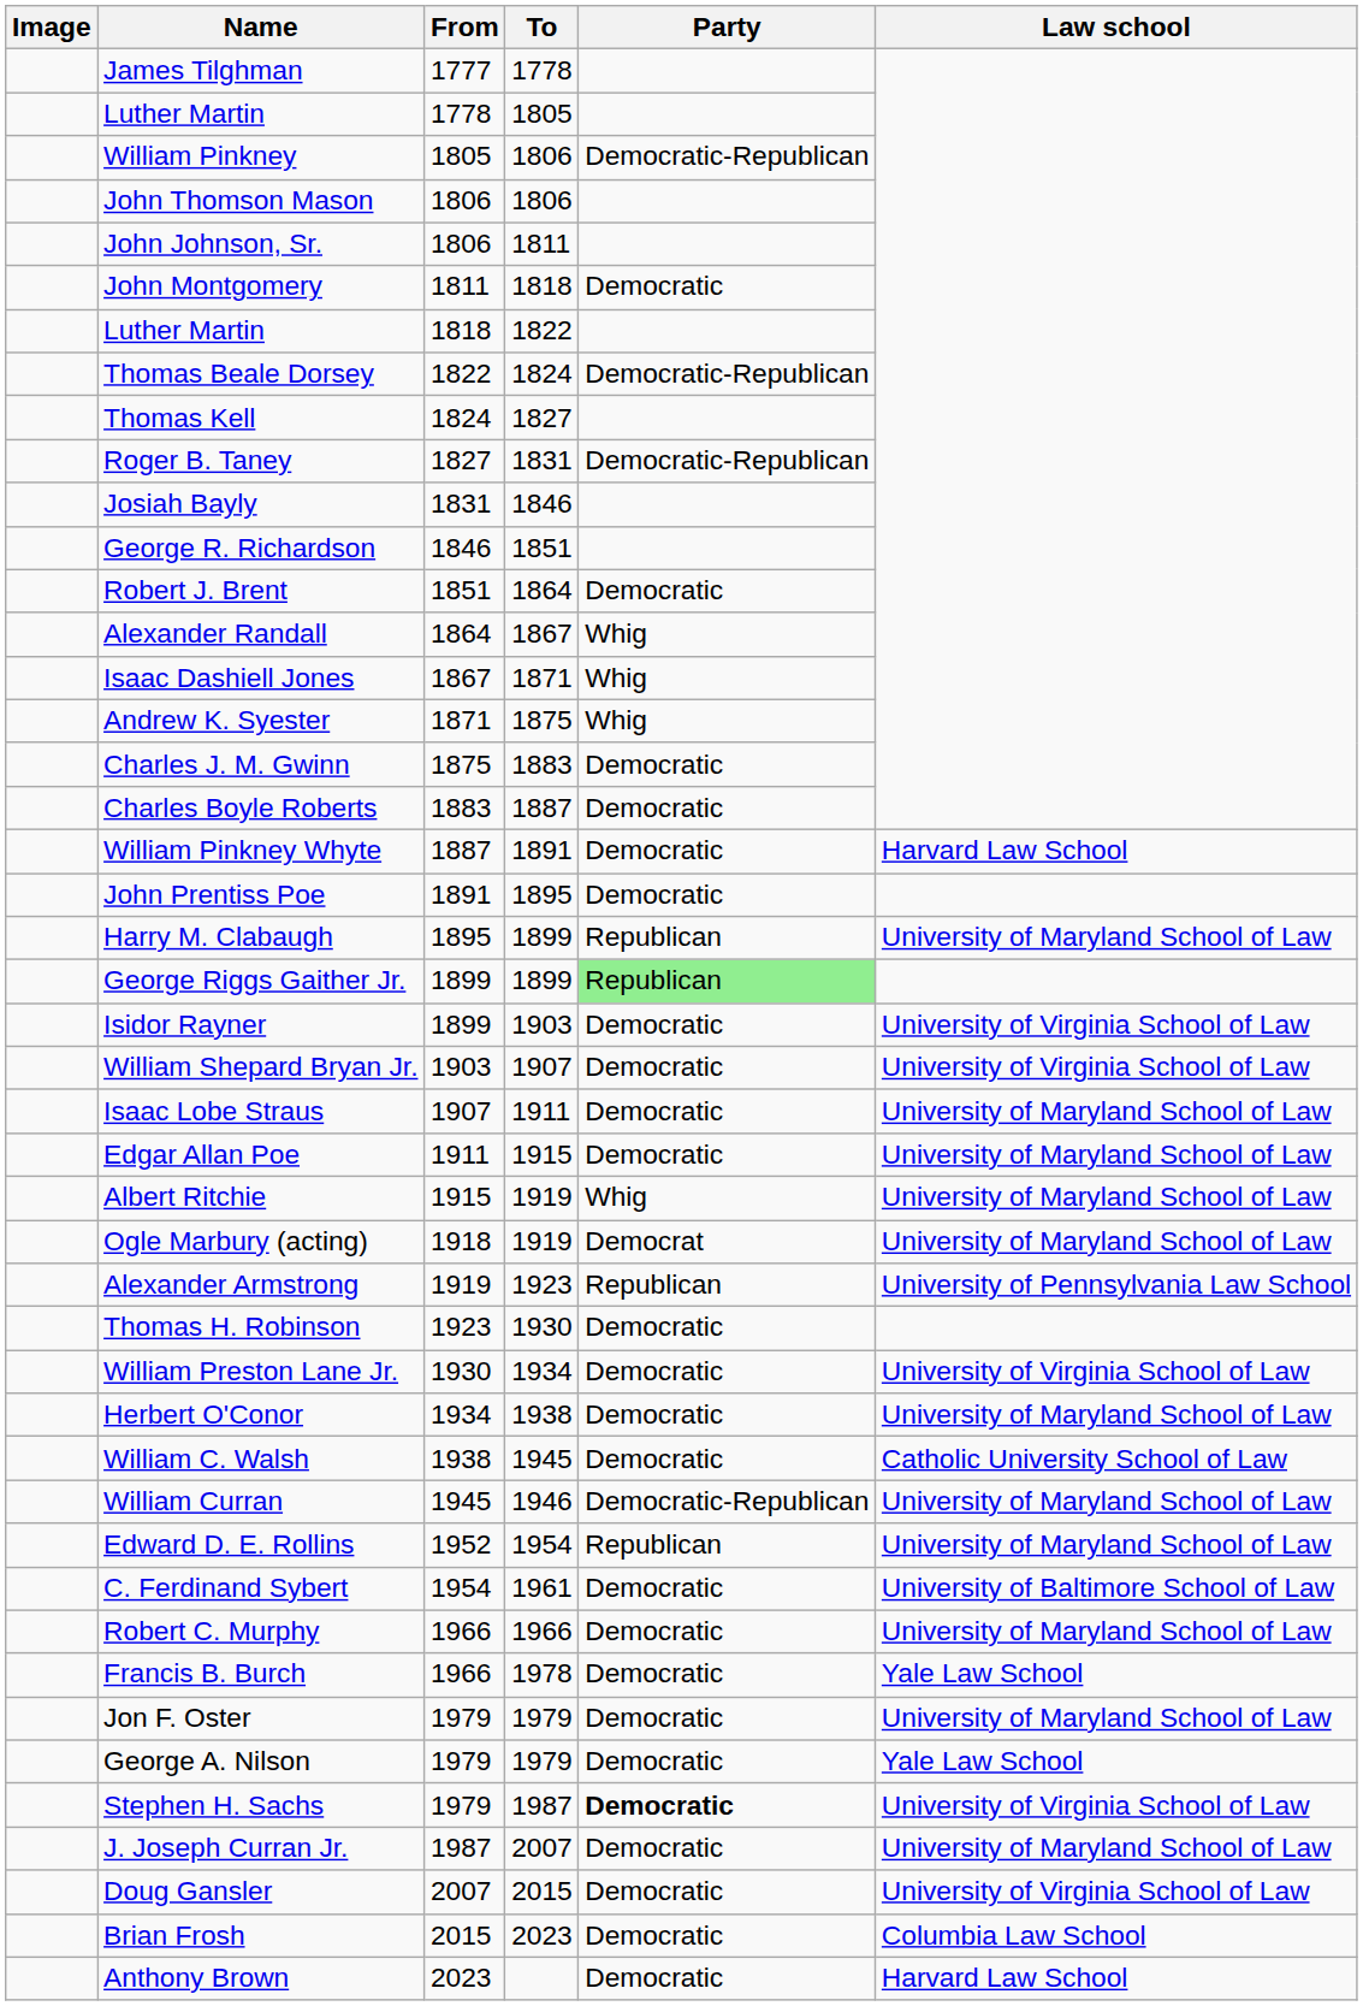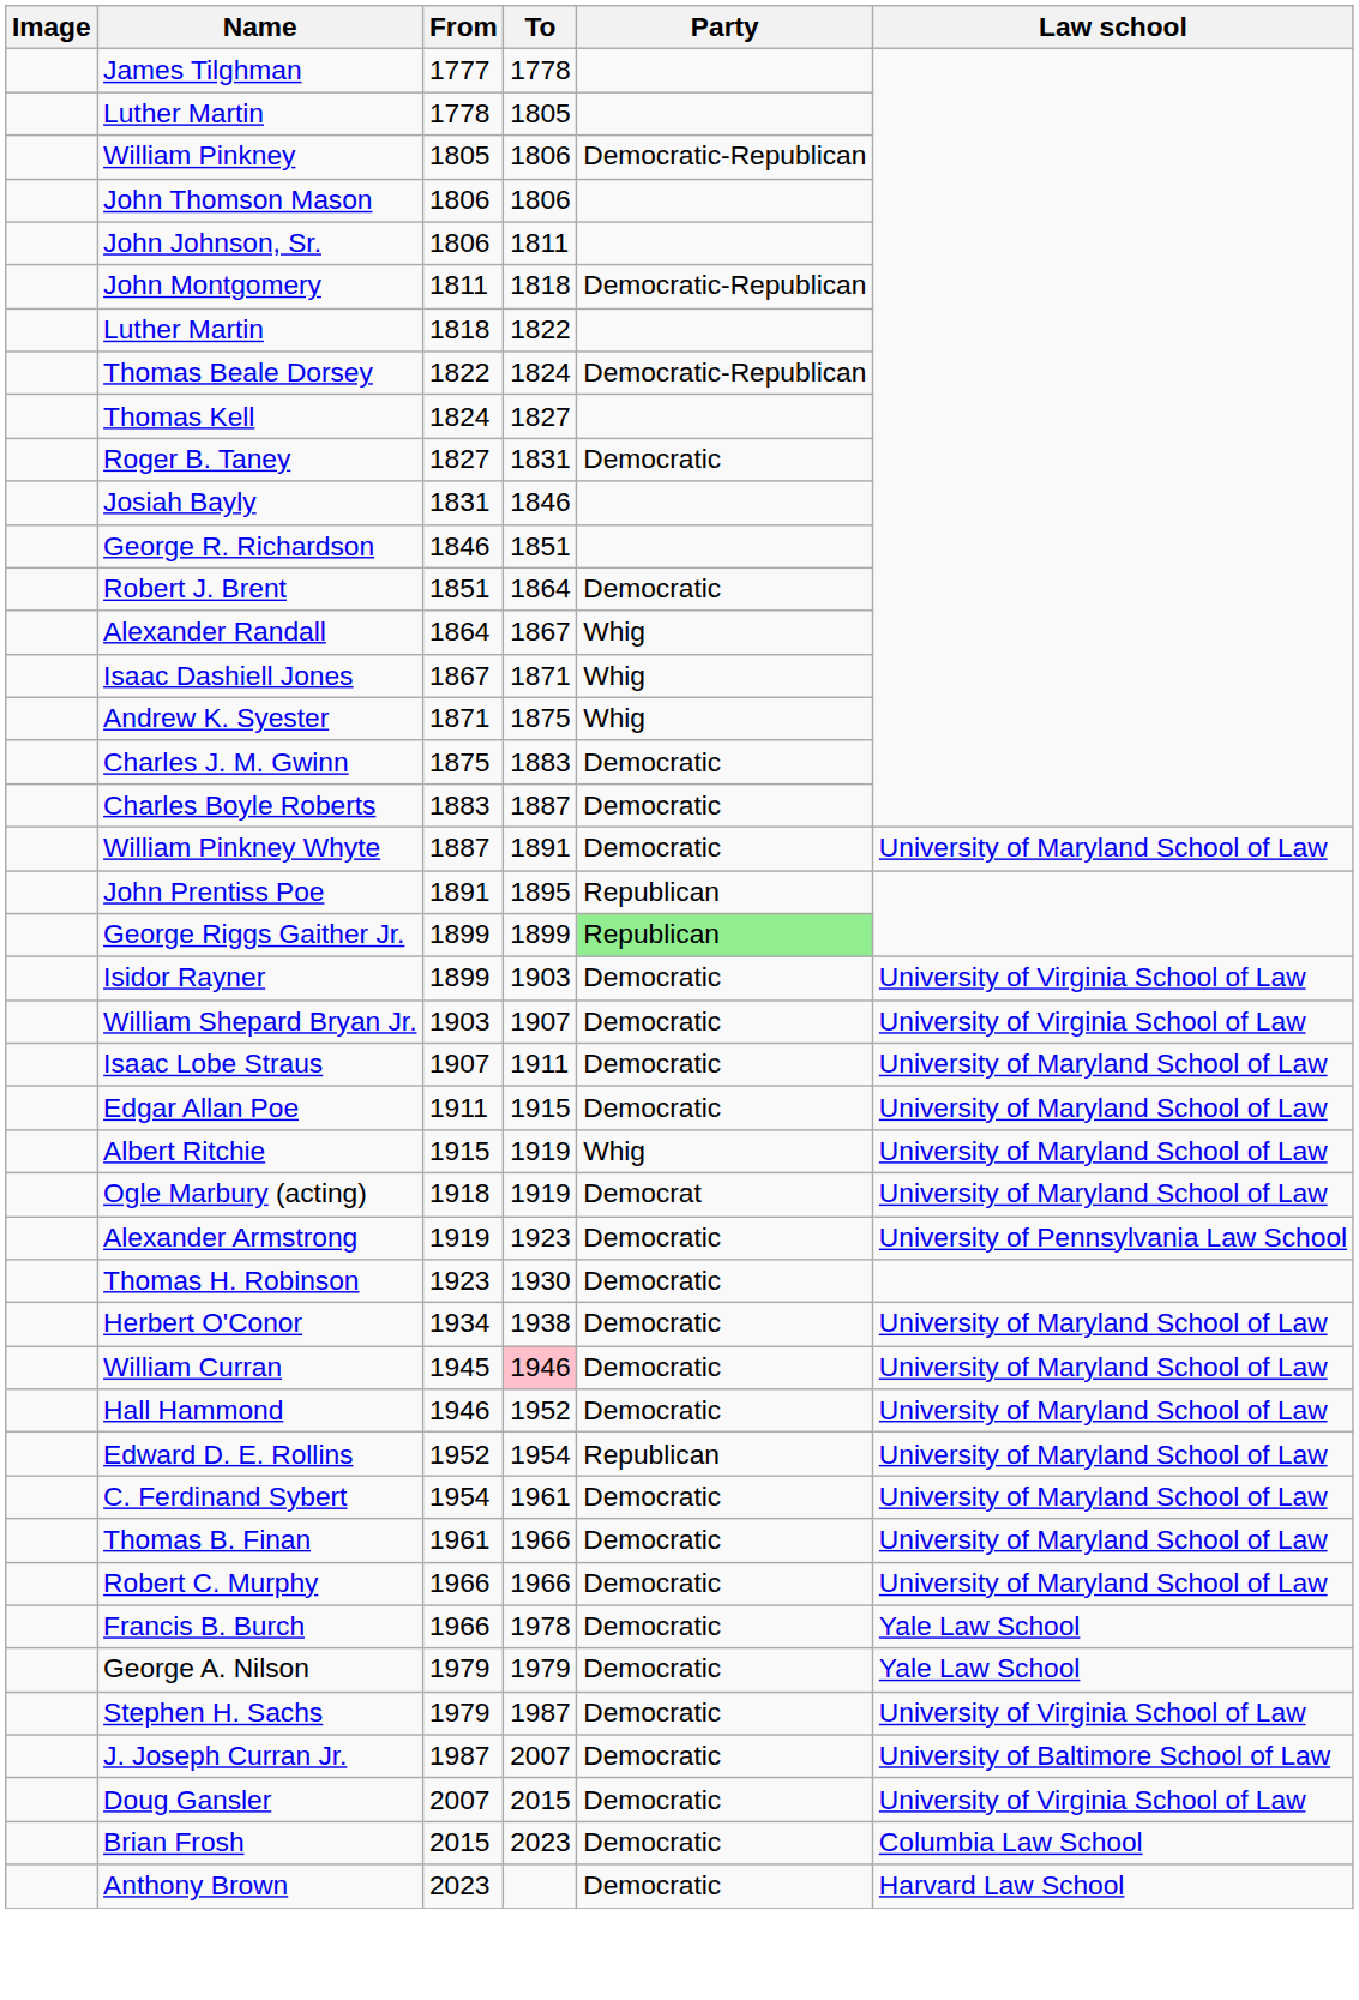 <table class=wikitable>
 <tr>
 <th>Image</th>
 <th>Name</th>
 <th>From</th>
 <th>To</th>
 <th>Party</th>
 <th>Law school</th>
 </tr>
 <tr>
 <td></td>
 <td><a href='#'>James Tilghman</a></td>
 <td>1777</td>
 <td>1778</td>
 <td></td>
 </tr>
 <tr>
 <td></td>
 <td><a href='#'>Luther Martin</a></td>
 <td>1778</td>
 <td>1805</td>
 <td></td>
 </tr>
 <tr>
 <td></td>
 <td><a href='#'>William Pinkney</a></td>
 <td>1805</td>
 <td>1806</td>
 <td>Democratic-Republican</td>
 </tr>
 <tr>
 <td></td>
 <td><a href='#'>John Thomson Mason</a></td>
 <td>1806</td>
 <td>1806</td>
 <td></td>
 </tr>
 <tr>
 <td></td>
 <td><a href='#'>John Johnson, Sr.</a></td>
 <td>1806</td>
 <td>1811</td>
 <td></td>
 </tr>
 <tr>
 <td></td>
 <td><a href='#'>John Montgomery</a></td>
 <td>1811</td>
 <td>1818</td>
-<td>Democratic</td>
+<td>Democratic-Republican</td>
 </tr>
 <tr>
 <td></td>
 <td><a href='#'>Luther Martin</a></td>
 <td>1818</td>
 <td>1822</td>
 <td></td>
 </tr>
 <tr>
 <td></td>
 <td><a href='#'>Thomas Beale Dorsey</a></td>
 <td>1822</td>
 <td>1824</td>
 <td>Democratic-Republican</td>
 </tr>
 <tr>
 <td></td>
 <td><a href='#'>Thomas Kell</a></td>
 <td>1824</td>
 <td>1827</td>
 <td></td>
 </tr>
 <tr>
 <td></td>
 <td><a href='#'>Roger B. Taney</a></td>
 <td>1827</td>
 <td>1831</td>
-<td>Democratic-Republican</td>
+<td>Democratic</td>
 </tr>
 <tr>
 <td></td>
 <td><a href='#'>Josiah Bayly</a></td>
 <td>1831</td>
 <td>1846</td>
 <td></td>
 </tr>
 <tr>
 <td></td>
 <td><a href='#'>George R. Richardson</a></td>
 <td>1846</td>
 <td>1851</td>
 <td></td>
 </tr>
 <tr>
 <td></td>
 <td><a href='#'>Robert J. Brent</a></td>
 <td>1851</td>
 <td>1864</td>
 <td>Democratic</td>
 </tr>
 <tr>
 <td></td>
 <td><a href='#'>Alexander Randall</a></td>
 <td>1864</td>
 <td>1867</td>
 <td>Whig</td>
 </tr>
 <tr>
 <td></td>
 <td><a href='#'>Isaac Dashiell Jones</a></td>
 <td>1867</td>
 <td>1871</td>
 <td>Whig</td>
 </tr>
 <tr>
 <td></td>
 <td><a href='#'>Andrew K. Syester</a></td>
 <td>1871</td>
 <td>1875</td>
 <td>Whig</td>
 </tr>
 <tr>
 <td></td>
 <td><a href='#'>Charles J. M. Gwinn</a></td>
 <td>1875</td>
 <td>1883</td>
 <td>Democratic</td>
 </tr>
 <tr>
 <td></td>
 <td><a href='#'>Charles Boyle Roberts</a></td>
 <td>1883</td>
 <td>1887</td>
 <td>Democratic</td>
 </tr>
 <tr>
 <td></td>
 <td><a href='#'>William Pinkney Whyte</a></td>
 <td>1887</td>
 <td>1891</td>
 <td>Democratic</td>
-<td><a href='#'>Harvard Law School</a></td>
+<td><a href='#'>University of Maryland School of Law</a></td>
 </tr>
 <tr>
 <td></td>
 <td><a href='#'>John Prentiss Poe</a></td>
 <td>1891</td>
 <td>1895</td>
-<td>Democratic</td>
-</tr>
-<tr>
-<td></td>
-<td><a href='#'>Harry M. Clabaugh</a></td>
-<td>1895</td>
-<td>1899</td>
 <td>Republican</td>
-<td><a href='#'>University of Maryland School of Law</a></td>
 </tr>
 <tr>
 <td></td>
 <td><a href='#'>George Riggs Gaither Jr.</a></td>
 <td>1899</td>
 <td>1899</td>
 <td style="background: lightgreen;">Republican</td>
 </tr>
 <tr>
 <td></td>
 <td><a href='#'>Isidor Rayner</a></td>
 <td>1899</td>
 <td>1903</td>
 <td>Democratic</td>
 <td><a href='#'>University of Virginia School of Law</a></td>
 </tr>
 <tr>
 <td></td>
 <td><a href='#'>William Shepard Bryan Jr.</a></td>
 <td>1903</td>
 <td>1907</td>
 <td>Democratic</td>
 <td><a href='#'>University of Virginia School of Law</a></td>
 </tr>
 <tr>
 <td></td>
 <td><a href='#'>Isaac Lobe Straus</a></td>
 <td>1907</td>
 <td>1911</td>
 <td>Democratic</td>
 <td><a href='#'>University of Maryland School of Law</a></td>
 </tr>
 <tr>
 <td></td>
 <td><a href='#'>Edgar Allan Poe</a></td>
 <td>1911</td>
 <td>1915</td>
 <td>Democratic</td>
 <td><a href='#'>University of Maryland School of Law</a></td>
 </tr>
 <tr>
 <td></td>
 <td><a href='#'>Albert Ritchie</a></td>
 <td>1915</td>
 <td>1919</td>
 <td>Whig</td>
 <td><a href='#'>University of Maryland School of Law</a></td>
 </tr>
 <tr>
 <td></td>
 <td><a href='#'>Ogle Marbury</a> (acting)</td>
 <td>1918</td>
 <td>1919</td>
 <td>Democrat</td>
 <td><a href='#'>University of Maryland School of Law</a></td>
 </tr>
 <tr>
 <td></td>
 <td><a href='#'>Alexander Armstrong</a></td>
 <td>1919</td>
 <td>1923</td>
-<td>Republican</td>
+<td>Democratic</td>
 <td><a href='#'>University of Pennsylvania Law School</a></td>
 </tr>
 <tr>
 <td></td>
 <td><a href='#'>Thomas H. Robinson</a></td>
 <td>1923</td>
 <td>1930</td>
 <td>Democratic</td>
 <td></td>
 </tr>
 <tr>
 <td></td>
-<td><a href='#'>William Preston Lane Jr.</a></td>
-<td>1930</td>
-<td>1934</td>
-<td>Democratic</td>
-<td><a href='#'>University of Virginia School of Law</a></td>
-</tr>
-<tr>
-<td></td>
 <td><a href='#'>Herbert O'Conor</a></td>
 <td>1934</td>
 <td>1938</td>
 <td>Democratic</td>
 <td><a href='#'>University of Maryland School of Law</a></td>
 </tr>
 <tr>
 <td></td>
-<td><a href='#'>William C. Walsh</a></td>
-<td>1938</td>
+<td><a href='#'>William Curran</a></td>
 <td>1945</td>
+<td style="background: pink;">1946</td>
 <td>Democratic</td>
-<td><a href='#'>Catholic University School of Law</a></td>
+<td><a href='#'>University of Maryland School of Law</a></td>
 </tr>
 <tr>
 <td></td>
-<td><a href='#'>William Curran</a></td>
-<td>1945</td>
+<td><a href='#'>Hall Hammond</a></td>
 <td>1946</td>
-<td>Democratic-Republican</td>
+<td>1952</td>
+<td>Democratic</td>
 <td><a href='#'>University of Maryland School of Law</a></td>
 </tr>
 <tr>
 <td></td>
 <td><a href='#'>Edward D. E. Rollins</a></td>
 <td>1952</td>
 <td>1954</td>
 <td>Republican</td>
 <td><a href='#'>University of Maryland School of Law</a></td>
 </tr>
 <tr>
 <td></td>
 <td><a href='#'>C. Ferdinand Sybert</a></td>
 <td>1954</td>
 <td>1961</td>
 <td>Democratic</td>
-<td><a href='#'>University of Baltimore School of Law</a></td>
+<td><a href='#'>University of Maryland School of Law</a></td>
+</tr>
+<tr>
+<td></td>
+<td><a href='#'>Thomas B. Finan</a></td>
+<td>1961</td>
+<td>1966</td>
+<td>Democratic</td>
+<td><a href='#'>University of Maryland School of Law</a></td>
 </tr>
 <tr>
 <td></td>
 <td><a href='#'>Robert C. Murphy</a></td>
 <td>1966</td>
 <td>1966</td>
 <td>Democratic</td>
 <td><a href='#'>University of Maryland School of Law</a></td>
 </tr>
 <tr>
 <td></td>
 <td><a href='#'>Francis B. Burch</a></td>
 <td>1966</td>
 <td>1978</td>
 <td>Democratic</td>
 <td><a href='#'>Yale Law School</a></td>
 </tr>
 <tr>
 <td></td>
-<td>Jon F. Oster</td>
-<td>1979</td>
-<td>1979</td>
-<td>Democratic</td>
-<td><a href='#'>University of Maryland School of Law</a></td>
-</tr>
-<tr>
-<td></td>
 <td>George A. Nilson</td>
 <td>1979</td>
 <td>1979</td>
 <td>Democratic</td>
 <td><a href='#'>Yale Law School</a></td>
 </tr>
 <tr>
 <td></td>
 <td><a href='#'>Stephen H. Sachs</a></td>
 <td>1979</td>
 <td>1987</td>
-<td><strong>Democratic</strong></td>
+<td>Democratic</td>
 <td><a href='#'>University of Virginia School of Law</a></td>
 </tr>
 <tr>
 <td></td>
 <td><a href='#'>J. Joseph Curran Jr.</a></td>
 <td>1987</td>
 <td>2007</td>
 <td>Democratic</td>
-<td><a href='#'>University of Maryland School of Law</a></td>
+<td><a href='#'>University of Baltimore School of Law</a></td>
 </tr>
 <tr>
 <td></td>
 <td><a href='#'>Doug Gansler</a></td>
 <td>2007</td>
 <td>2015</td>
 <td>Democratic</td>
 <td><a href='#'>University of Virginia School of Law</a></td>
 </tr>
 <tr>
 <td></td>
 <td><a href='#'>Brian Frosh</a></td>
 <td>2015</td>
 <td>2023</td>
 <td>Democratic</td>
 <td><a href='#'>Columbia Law School</a></td>
 </tr>
 <tr>
 <td></td>
 <td><a href='#'>Anthony Brown</a></td>
 <td>2023</td>
 <td></td>
 <td>Democratic</td>
 <td><a href='#'>Harvard Law School</a></td>
 </tr>
 </table>
